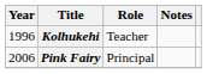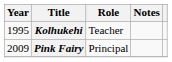 <table class="wikitable sortable plainrowheaders">
 <tr style="background:#ccc; text-align:center;">
 <th scope="col">Year</th>
 <th scope="col">Title</th>
 <th scope="col">Role</th>
 <th scope="col">Notes</th>
 <th scope="col" class="unsortable"></th>
 </tr>
 <tr>
-<td>1996</td>
+<td>1995</td>
 <th scope="row"><em>Kolhukehi</em></th>
 <td>Teacher</td>
 <td></td>
 <td style="text-align: center;"></td>
 </tr>
 <tr>
-<td>2006</td>
+<td>2009</td>
 <th scope="row"><em>Pink Fairy</em></th>
 <td>Principal</td>
 <td></td>
 <td style="text-align: center;"></td>
 </tr>
 <tr>
 </tr>
 </table>
